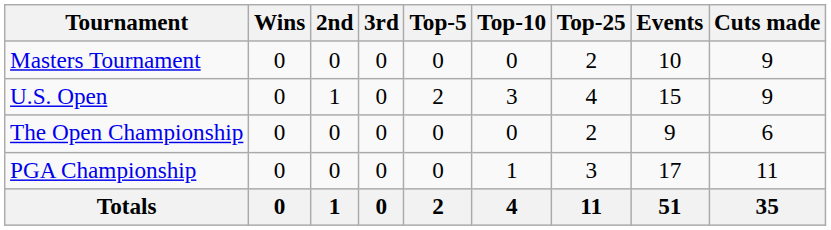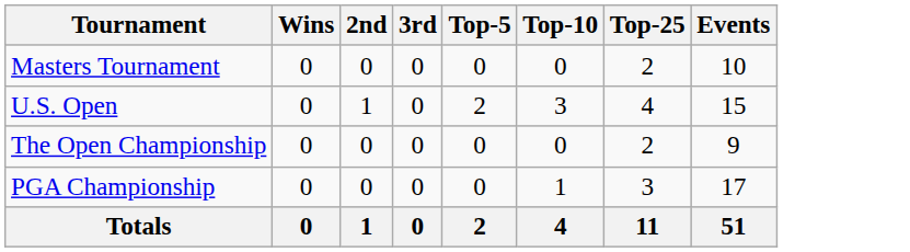 <table class=wikitable style=text-align:center>
 <tr>
 <th>Tournament</th>
 <th>Wins</th>
 <th>2nd</th>
 <th>3rd</th>
 <th>Top-5</th>
 <th>Top-10</th>
 <th>Top-25</th>
 <th>Events</th>
-<th>Cuts made</th>
 </tr>
 <tr>
 <td align=left><a href='#'>Masters Tournament</a></td>
 <td>0</td>
 <td>0</td>
 <td>0</td>
 <td>0</td>
 <td>0</td>
 <td>2</td>
 <td>10</td>
-<td>9</td>
 </tr>
 <tr>
 <td align=left><a href='#'>U.S. Open</a></td>
 <td>0</td>
 <td>1</td>
 <td>0</td>
 <td>2</td>
 <td>3</td>
 <td>4</td>
 <td>15</td>
-<td>9</td>
 </tr>
 <tr>
 <td align=left><a href='#'>The Open Championship</a></td>
 <td>0</td>
 <td>0</td>
 <td>0</td>
 <td>0</td>
 <td>0</td>
 <td>2</td>
 <td>9</td>
-<td>6</td>
 </tr>
 <tr>
 <td align=left><a href='#'>PGA Championship</a></td>
 <td>0</td>
 <td>0</td>
 <td>0</td>
 <td>0</td>
 <td>1</td>
 <td>3</td>
 <td>17</td>
-<td>11</td>
 </tr>
 <tr>
 <th>Totals</th>
 <th>0</th>
 <th>1</th>
 <th>0</th>
 <th>2</th>
 <th>4</th>
 <th>11</th>
 <th>51</th>
-<th>35</th>
 </tr>
 </table>
